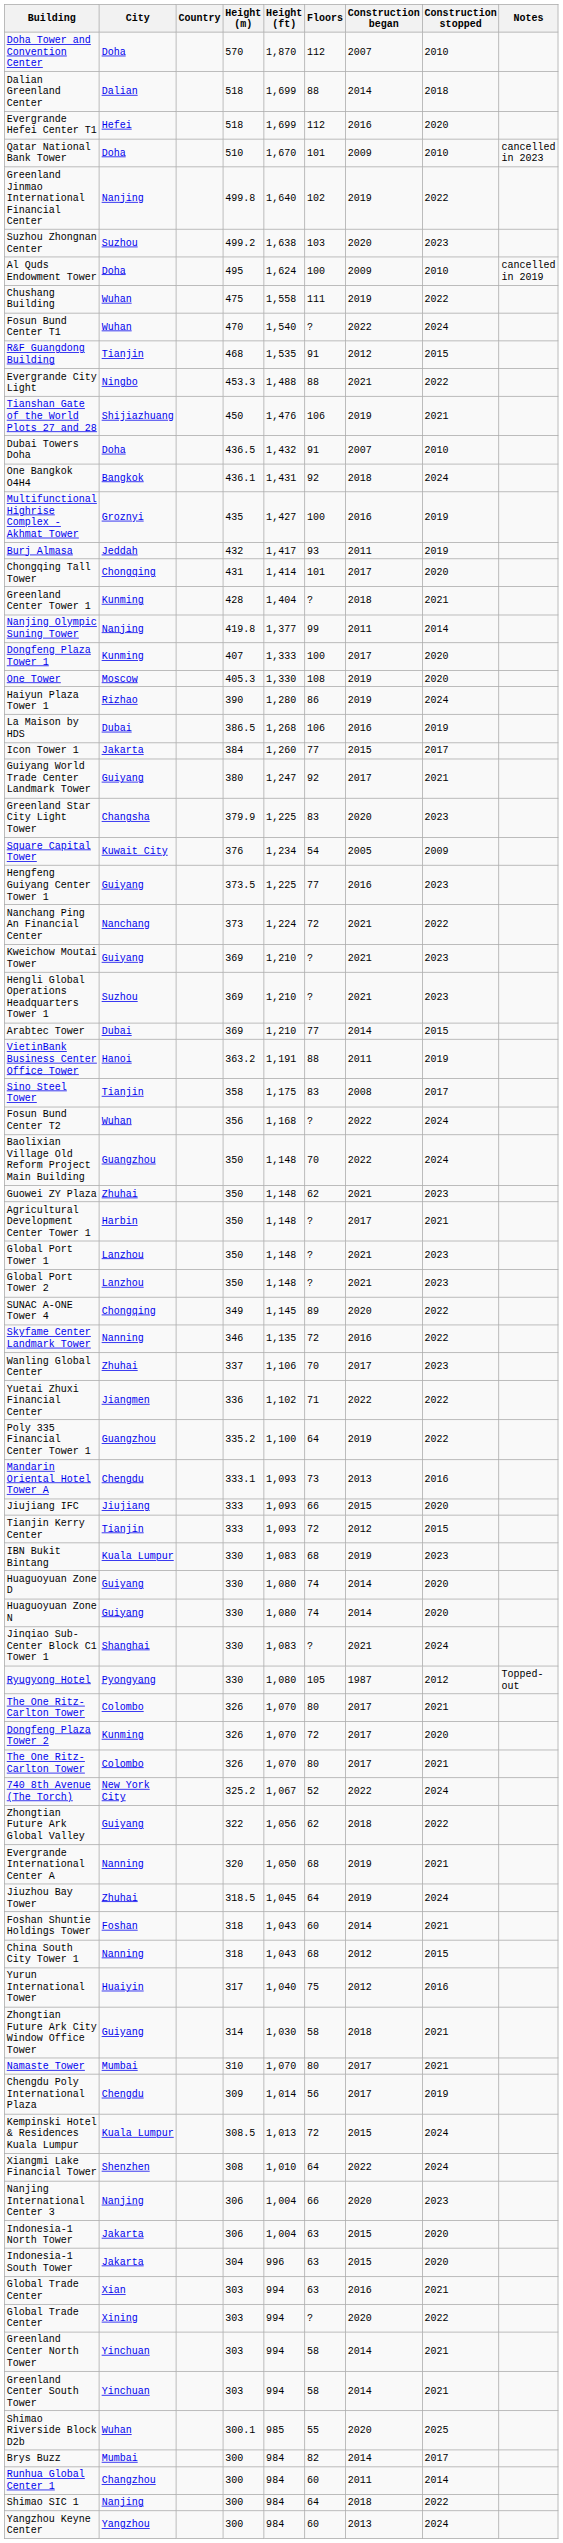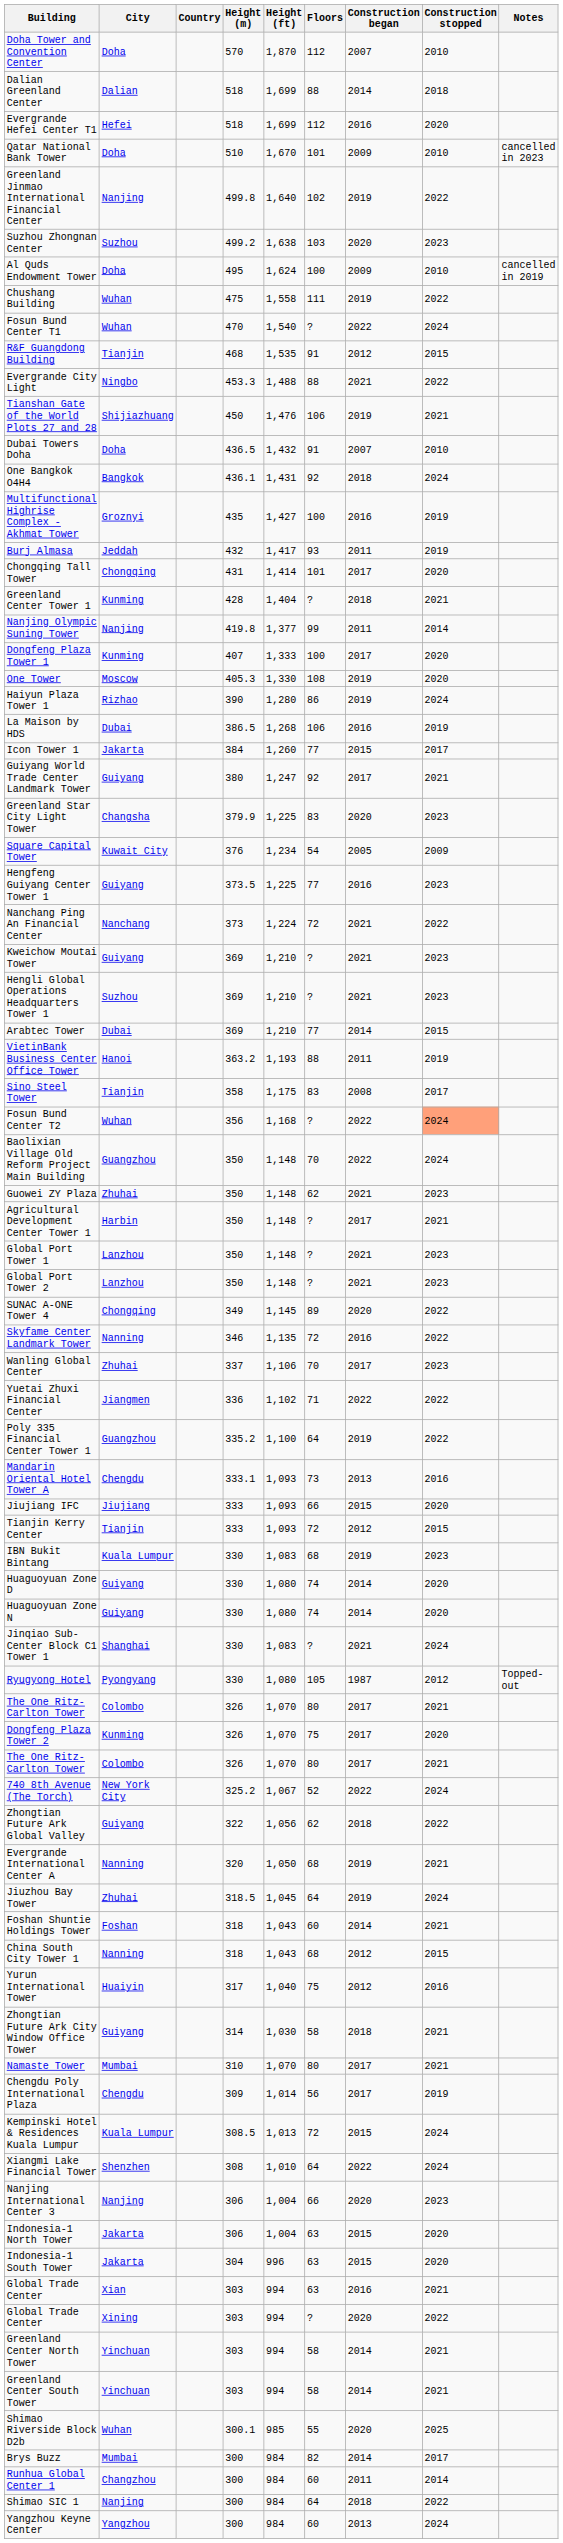 <table class="wikitable sortable">
 <tr style="background: #ececec;">
 <th>Building</th>
 <th>City</th>
 <th>Country</th>
 <th data-sort-type="number">Height (m)</th>
 <th data-sort-type="number">Height (ft)</th>
 <th>Floors</th>
 <th>Construction began</th>
 <th>Construction stopped</th>
 <th>Notes</th>
 </tr>
 <tr>
 <td><a href='#'>Doha Tower and Convention Center</a></td>
 <td><a href='#'>Doha</a></td>
 <td></td>
 <td>570</td>
 <td>1,870</td>
 <td>112</td>
 <td>2007</td>
 <td>2010</td>
 <td></td>
 </tr>
 <tr>
 <td>Dalian Greenland Center</td>
 <td><a href='#'>Dalian</a></td>
 <td></td>
 <td>518</td>
 <td>1,699</td>
 <td>88</td>
 <td>2014</td>
 <td>2018</td>
 <td></td>
 </tr>
 <tr>
 <td>Evergrande Hefei Center T1</td>
 <td><a href='#'>Hefei</a></td>
 <td></td>
 <td>518</td>
 <td>1,699</td>
 <td>112</td>
 <td>2016</td>
 <td>2020</td>
 <td></td>
 </tr>
 <tr>
 <td>Qatar National Bank Tower</td>
 <td><a href='#'>Doha</a></td>
 <td></td>
 <td>510</td>
 <td>1,670</td>
 <td>101</td>
 <td>2009</td>
 <td>2010</td>
 <td>cancelled in 2023</td>
 </tr>
 <tr>
 <td>Greenland Jinmao International Financial Center</td>
 <td><a href='#'>Nanjing</a></td>
 <td></td>
 <td>499.8</td>
 <td>1,640</td>
 <td>102</td>
 <td>2019</td>
 <td>2022</td>
 <td></td>
 </tr>
 <tr>
 <td>Suzhou Zhongnan Center</td>
 <td><a href='#'>Suzhou</a></td>
 <td></td>
 <td>499.2</td>
 <td>1,638</td>
 <td>103</td>
 <td>2020</td>
 <td>2023</td>
 <td></td>
 </tr>
 <tr>
 <td>Al Quds Endowment Tower</td>
 <td><a href='#'>Doha</a></td>
 <td></td>
 <td>495</td>
 <td>1,624</td>
 <td>100</td>
 <td>2009</td>
 <td>2010</td>
 <td>cancelled in 2019</td>
 </tr>
 <tr>
 <td>Chushang Building</td>
 <td><a href='#'>Wuhan</a></td>
 <td></td>
 <td>475</td>
 <td>1,558</td>
 <td>111</td>
 <td>2019</td>
 <td>2022</td>
 <td></td>
 </tr>
 <tr>
 <td>Fosun Bund Center T1</td>
 <td><a href='#'>Wuhan</a></td>
 <td></td>
 <td>470</td>
 <td>1,540</td>
 <td>?</td>
 <td>2022</td>
 <td>2024</td>
 <td></td>
 </tr>
 <tr>
 <td><a href='#'>R&F Guangdong Building</a></td>
 <td><a href='#'>Tianjin</a></td>
 <td></td>
 <td>468</td>
 <td>1,535</td>
 <td>91</td>
 <td>2012</td>
 <td>2015</td>
 <td></td>
 </tr>
 <tr>
 <td>Evergrande City Light</td>
 <td><a href='#'>Ningbo</a></td>
 <td></td>
 <td>453.3</td>
 <td>1,488</td>
 <td>88</td>
 <td>2021</td>
 <td>2022</td>
 <td></td>
 </tr>
 <tr>
 <td><a href='#'>Tianshan Gate of the World Plots 27 and 28</a></td>
 <td><a href='#'>Shijiazhuang</a></td>
 <td></td>
 <td>450</td>
 <td>1,476</td>
 <td>106</td>
 <td>2019</td>
 <td>2021</td>
 <td></td>
 </tr>
 <tr>
 <td>Dubai Towers Doha</td>
 <td><a href='#'>Doha</a></td>
 <td></td>
 <td>436.5</td>
 <td>1,432</td>
 <td>91</td>
 <td>2007</td>
 <td>2010</td>
 <td></td>
 </tr>
 <tr>
 <td>One Bangkok O4H4</td>
 <td><a href='#'>Bangkok</a></td>
 <td></td>
 <td>436.1</td>
 <td>1,431</td>
 <td>92</td>
 <td>2018</td>
 <td>2024</td>
 <td></td>
 </tr>
 <tr>
 <td><a href='#'>Multifunctional Highrise Complex - Akhmat Tower</a></td>
 <td><a href='#'>Groznyi</a></td>
 <td></td>
 <td>435</td>
 <td>1,427</td>
 <td>100</td>
 <td>2016</td>
 <td>2019</td>
 <td></td>
 </tr>
 <tr>
 <td><a href='#'>Burj Almasa</a></td>
 <td><a href='#'>Jeddah</a></td>
 <td></td>
 <td>432</td>
 <td>1,417</td>
 <td>93</td>
 <td>2011</td>
 <td>2019</td>
 <td></td>
 </tr>
 <tr>
 <td>Chongqing Tall Tower</td>
 <td><a href='#'>Chongqing</a></td>
 <td></td>
 <td>431</td>
 <td>1,414</td>
 <td>101</td>
 <td>2017</td>
 <td>2020</td>
 <td></td>
 </tr>
 <tr>
 <td>Greenland Center Tower 1</td>
 <td><a href='#'>Kunming</a></td>
 <td></td>
 <td>428</td>
 <td>1,404</td>
 <td>?</td>
 <td>2018</td>
 <td>2021</td>
 <td></td>
 </tr>
 <tr>
 <td><a href='#'>Nanjing Olympic Suning Tower</a></td>
 <td><a href='#'>Nanjing</a></td>
 <td></td>
 <td>419.8</td>
 <td>1,377</td>
 <td>99</td>
 <td>2011</td>
 <td>2014</td>
 <td></td>
 </tr>
 <tr>
 <td><a href='#'>Dongfeng Plaza Tower 1</a></td>
 <td><a href='#'>Kunming</a></td>
 <td></td>
 <td>407</td>
 <td>1,333</td>
 <td>100</td>
 <td>2017</td>
 <td>2020</td>
 <td></td>
 </tr>
 <tr>
 <td><a href='#'>One Tower</a></td>
 <td><a href='#'>Moscow</a></td>
 <td></td>
 <td>405.3</td>
 <td>1,330</td>
 <td>108</td>
 <td>2019</td>
 <td>2020</td>
 <td></td>
 </tr>
 <tr>
 <td>Haiyun Plaza Tower 1</td>
 <td><a href='#'>Rizhao</a></td>
 <td></td>
 <td>390</td>
 <td>1,280</td>
 <td>86</td>
 <td>2019</td>
 <td>2024</td>
 <td></td>
 </tr>
 <tr>
 <td>La Maison by HDS</td>
 <td><a href='#'>Dubai</a></td>
 <td></td>
 <td>386.5</td>
 <td>1,268</td>
 <td>106</td>
 <td>2016</td>
 <td>2019</td>
 <td></td>
 </tr>
 <tr>
 <td>Icon Tower 1</td>
 <td><a href='#'>Jakarta</a></td>
 <td></td>
 <td>384</td>
 <td>1,260</td>
 <td>77</td>
 <td>2015</td>
 <td>2017</td>
 <td></td>
 </tr>
 <tr>
 <td>Guiyang World Trade Center Landmark Tower</td>
 <td><a href='#'>Guiyang</a></td>
 <td></td>
 <td>380</td>
 <td>1,247</td>
 <td>92</td>
 <td>2017</td>
 <td>2021</td>
 <td></td>
 </tr>
 <tr>
 <td>Greenland Star City Light Tower</td>
 <td><a href='#'>Changsha</a></td>
 <td></td>
 <td>379.9</td>
 <td>1,225</td>
 <td>83</td>
 <td>2020</td>
 <td>2023</td>
 <td></td>
 </tr>
 <tr>
 <td><a href='#'>Square Capital Tower</a></td>
 <td><a href='#'>Kuwait City</a></td>
 <td></td>
 <td>376</td>
 <td>1,234</td>
 <td>54</td>
 <td>2005</td>
 <td>2009</td>
 <td></td>
 </tr>
 <tr>
 <td>Hengfeng Guiyang Center Tower 1</td>
 <td><a href='#'>Guiyang</a></td>
 <td></td>
 <td>373.5</td>
 <td>1,225</td>
 <td>77</td>
 <td>2016</td>
 <td>2023</td>
 <td></td>
 </tr>
 <tr>
 <td>Nanchang Ping An Financial Center</td>
 <td><a href='#'>Nanchang</a></td>
 <td></td>
 <td>373</td>
 <td>1,224</td>
 <td>72</td>
 <td>2021</td>
 <td>2022</td>
 <td></td>
 </tr>
 <tr>
 <td>Kweichow Moutai Tower</td>
 <td><a href='#'>Guiyang</a></td>
 <td></td>
 <td>369</td>
 <td>1,210</td>
 <td>?</td>
 <td>2021</td>
 <td>2023</td>
 <td></td>
 </tr>
 <tr>
 <td>Hengli Global Operations Headquarters Tower 1</td>
 <td><a href='#'>Suzhou</a></td>
 <td></td>
 <td>369</td>
 <td>1,210</td>
 <td>?</td>
 <td>2021</td>
 <td>2023</td>
 <td></td>
 </tr>
 <tr>
 <td>Arabtec Tower</td>
 <td><a href='#'>Dubai</a></td>
 <td></td>
 <td>369</td>
 <td>1,210</td>
 <td>77</td>
 <td>2014</td>
 <td>2015</td>
 <td></td>
 </tr>
 <tr>
 <td><a href='#'>VietinBank Business Center Office Tower</a></td>
 <td><a href='#'>Hanoi</a></td>
 <td></td>
 <td>363.2</td>
-<td>1,191</td>
+<td>1,193</td>
 <td>88</td>
 <td>2011</td>
 <td>2019</td>
 <td></td>
 </tr>
 <tr>
 <td><a href='#'>Sino Steel Tower</a></td>
 <td><a href='#'>Tianjin</a></td>
 <td></td>
 <td>358</td>
 <td>1,175</td>
 <td>83</td>
 <td>2008</td>
 <td>2017</td>
 <td></td>
 </tr>
 <tr>
 <td>Fosun Bund Center T2</td>
 <td><a href='#'>Wuhan</a></td>
 <td></td>
 <td>356</td>
 <td>1,168</td>
 <td>?</td>
 <td>2022</td>
-<td>2024</td>
+<td style="background: lightsalmon;">2024</td>
 <td></td>
 </tr>
 <tr>
 <td>Baolixian Village Old Reform Project Main Building</td>
 <td><a href='#'>Guangzhou</a></td>
 <td></td>
 <td>350</td>
 <td>1,148</td>
 <td>70</td>
 <td>2022</td>
 <td>2024</td>
 <td></td>
 </tr>
 <tr>
 <td>Guowei ZY Plaza</td>
 <td><a href='#'>Zhuhai</a></td>
 <td></td>
 <td>350</td>
 <td>1,148</td>
 <td>62</td>
 <td>2021</td>
 <td>2023</td>
 <td></td>
 </tr>
 <tr>
 <td>Agricultural Development Center Tower 1</td>
 <td><a href='#'>Harbin</a></td>
 <td></td>
 <td>350</td>
 <td>1,148</td>
 <td>?</td>
 <td>2017</td>
 <td>2021</td>
 <td></td>
 </tr>
 <tr>
 <td>Global Port Tower 1</td>
 <td><a href='#'>Lanzhou</a></td>
 <td></td>
 <td>350</td>
 <td>1,148</td>
 <td>?</td>
 <td>2021</td>
 <td>2023</td>
 <td></td>
 </tr>
 <tr>
 <td>Global Port Tower 2</td>
 <td><a href='#'>Lanzhou</a></td>
 <td></td>
 <td>350</td>
 <td>1,148</td>
 <td>?</td>
 <td>2021</td>
 <td>2023</td>
 <td></td>
 </tr>
 <tr>
 <td>SUNAC A-ONE Tower 4</td>
 <td><a href='#'>Chongqing</a></td>
 <td></td>
 <td>349</td>
 <td>1,145</td>
 <td>89</td>
 <td>2020</td>
 <td>2022</td>
 <td></td>
 </tr>
 <tr>
 <td><a href='#'>Skyfame Center Landmark Tower</a></td>
 <td><a href='#'>Nanning</a></td>
 <td></td>
 <td>346</td>
 <td>1,135</td>
 <td>72</td>
 <td>2016</td>
 <td>2022</td>
 <td></td>
 </tr>
 <tr>
 <td>Wanling Global Center</td>
 <td><a href='#'>Zhuhai</a></td>
 <td></td>
 <td>337</td>
 <td>1,106</td>
 <td>70</td>
 <td>2017</td>
 <td>2023</td>
 <td></td>
 </tr>
 <tr>
 <td>Yuetai Zhuxi Financial Center</td>
 <td><a href='#'>Jiangmen</a></td>
 <td></td>
 <td>336</td>
 <td>1,102</td>
 <td>71</td>
 <td>2022</td>
 <td>2022</td>
 <td></td>
 </tr>
 <tr>
 <td>Poly 335 Financial Center Tower 1</td>
 <td><a href='#'>Guangzhou</a></td>
 <td></td>
 <td>335.2</td>
 <td>1,100</td>
 <td>64</td>
 <td>2019</td>
 <td>2022</td>
 <td></td>
 </tr>
 <tr>
 <td><a href='#'>Mandarin Oriental Hotel Tower A</a></td>
 <td><a href='#'>Chengdu</a></td>
 <td></td>
 <td>333.1</td>
 <td>1,093</td>
 <td>73</td>
 <td>2013</td>
 <td>2016</td>
 <td></td>
 </tr>
 <tr>
 <td>Jiujiang IFC</td>
 <td><a href='#'>Jiujiang</a></td>
 <td></td>
 <td>333</td>
 <td>1,093</td>
 <td>66</td>
 <td>2015</td>
 <td>2020</td>
 <td></td>
 </tr>
 <tr>
 <td>Tianjin Kerry Center</td>
 <td><a href='#'>Tianjin</a></td>
 <td></td>
 <td>333</td>
 <td>1,093</td>
 <td>72</td>
 <td>2012</td>
 <td>2015</td>
 <td></td>
 </tr>
 <tr>
 <td>IBN Bukit Bintang</td>
 <td><a href='#'>Kuala Lumpur</a></td>
 <td></td>
 <td>330</td>
 <td>1,083</td>
 <td>68</td>
 <td>2019</td>
 <td>2023</td>
 <td></td>
 </tr>
 <tr>
 <td>Huaguoyuan Zone D</td>
 <td><a href='#'>Guiyang</a></td>
 <td></td>
 <td>330</td>
 <td>1,080</td>
 <td>74</td>
 <td>2014</td>
 <td>2020</td>
 <td></td>
 </tr>
 <tr>
 <td>Huaguoyuan Zone N</td>
 <td><a href='#'>Guiyang</a></td>
 <td></td>
 <td>330</td>
 <td>1,080</td>
 <td>74</td>
 <td>2014</td>
 <td>2020</td>
 <td></td>
 </tr>
 <tr>
 <td>Jinqiao Sub-Center Block C1 Tower 1</td>
 <td><a href='#'>Shanghai</a></td>
 <td></td>
 <td>330</td>
 <td>1,083</td>
 <td>?</td>
 <td>2021</td>
 <td>2024</td>
 </tr>
 <tr>
 <td><a href='#'>Ryugyong Hotel</a></td>
 <td><a href='#'>Pyongyang</a></td>
 <td></td>
 <td>330</td>
 <td>1,080</td>
 <td>105</td>
 <td>1987</td>
 <td>2012</td>
 <td>Topped-out</td>
 </tr>
 <tr>
 <td><a href='#'>The One Ritz-Carlton Tower</a></td>
 <td><a href='#'>Colombo</a></td>
 <td></td>
 <td>326</td>
 <td>1,070</td>
 <td>80</td>
 <td>2017</td>
 <td>2021</td>
 <td></td>
 </tr>
 <tr>
 <td><a href='#'>Dongfeng Plaza Tower 2</a></td>
 <td><a href='#'>Kunming</a></td>
 <td></td>
 <td>326</td>
 <td>1,070</td>
-<td>72</td>
+<td>75</td>
 <td>2017</td>
 <td>2020</td>
 <td></td>
 </tr>
 <tr>
 <td><a href='#'>The One Ritz-Carlton Tower</a></td>
 <td><a href='#'>Colombo</a></td>
 <td></td>
 <td>326</td>
 <td>1,070</td>
 <td>80</td>
 <td>2017</td>
 <td>2021</td>
 <td></td>
 </tr>
 <tr>
 <td><a href='#'>740 8th Avenue (The Torch)</a></td>
 <td><a href='#'>New York City</a></td>
 <td></td>
 <td>325.2</td>
 <td>1,067</td>
 <td>52</td>
 <td>2022</td>
 <td>2024</td>
 </tr>
 <tr>
 <td>Zhongtian Future Ark Global Valley</td>
 <td><a href='#'>Guiyang</a></td>
 <td></td>
 <td>322</td>
 <td>1,056</td>
 <td>62</td>
 <td>2018</td>
 <td>2022</td>
 <td></td>
 </tr>
 <tr>
 <td>Evergrande International Center A</td>
 <td><a href='#'>Nanning</a></td>
 <td></td>
 <td>320</td>
 <td>1,050</td>
 <td>68</td>
 <td>2019</td>
 <td>2021</td>
 <td></td>
 </tr>
 <tr>
 <td>Jiuzhou Bay Tower</td>
 <td><a href='#'>Zhuhai</a></td>
 <td></td>
 <td>318.5</td>
 <td>1,045</td>
 <td>64</td>
 <td>2019</td>
 <td>2024</td>
 <td></td>
 </tr>
 <tr>
 <td>Foshan Shuntie Holdings Tower</td>
 <td><a href='#'>Foshan</a></td>
 <td></td>
 <td>318</td>
 <td>1,043</td>
 <td>60</td>
 <td>2014</td>
 <td>2021</td>
 <td></td>
 </tr>
 <tr>
 <td>China South City Tower 1</td>
 <td><a href='#'>Nanning</a></td>
 <td></td>
 <td>318</td>
 <td>1,043</td>
 <td>68</td>
 <td>2012</td>
 <td>2015</td>
 <td></td>
 </tr>
 <tr>
 <td>Yurun International Tower</td>
 <td><a href='#'>Huaiyin</a></td>
 <td></td>
 <td>317</td>
 <td>1,040</td>
 <td>75</td>
 <td>2012</td>
 <td>2016</td>
 <td></td>
 </tr>
 <tr>
 <td>Zhongtian Future Ark City Window Office Tower</td>
 <td><a href='#'>Guiyang</a></td>
 <td></td>
 <td>314</td>
 <td>1,030</td>
 <td>58</td>
 <td>2018</td>
 <td>2021</td>
 <td></td>
 </tr>
 <tr>
 <td><a href='#'>Namaste Tower</a></td>
 <td><a href='#'>Mumbai</a></td>
 <td></td>
 <td>310</td>
 <td>1,070</td>
 <td>80</td>
 <td>2017</td>
 <td>2021</td>
 <td></td>
 </tr>
 <tr>
 <td>Chengdu Poly International Plaza</td>
 <td><a href='#'>Chengdu</a></td>
 <td></td>
 <td>309</td>
 <td>1,014</td>
 <td>56</td>
 <td>2017</td>
 <td>2019</td>
 <td></td>
 </tr>
 <tr>
 <td>Kempinski Hotel & Residences Kuala Lumpur</td>
 <td><a href='#'>Kuala Lumpur</a></td>
 <td></td>
 <td>308.5</td>
 <td>1,013</td>
 <td>72</td>
 <td>2015</td>
 <td>2024</td>
 <td></td>
 </tr>
 <tr>
 <td>Xiangmi Lake Financial Tower</td>
 <td><a href='#'>Shenzhen</a></td>
 <td></td>
 <td>308</td>
 <td>1,010</td>
 <td>64</td>
 <td>2022</td>
 <td>2024</td>
 <td></td>
 </tr>
 <tr>
 <td>Nanjing International Center 3</td>
 <td><a href='#'>Nanjing</a></td>
 <td></td>
 <td>306</td>
 <td>1,004</td>
 <td>66</td>
 <td>2020</td>
 <td>2023</td>
 <td></td>
 </tr>
 <tr>
 <td>Indonesia-1 North Tower</td>
 <td><a href='#'>Jakarta</a></td>
 <td></td>
 <td>306</td>
 <td>1,004</td>
 <td>63</td>
 <td>2015</td>
 <td>2020</td>
 <td></td>
 </tr>
 <tr>
 <td>Indonesia-1 South Tower</td>
 <td><a href='#'>Jakarta</a></td>
 <td></td>
 <td>304</td>
 <td>996</td>
 <td>63</td>
 <td>2015</td>
 <td>2020</td>
 <td></td>
 </tr>
 <tr>
 <td>Global Trade Center</td>
 <td><a href='#'>Xian</a></td>
 <td></td>
 <td>303</td>
 <td>994</td>
 <td>63</td>
 <td>2016</td>
 <td>2021</td>
 <td></td>
 </tr>
 <tr>
 <td>Global Trade Center</td>
 <td><a href='#'>Xining</a></td>
 <td></td>
 <td>303</td>
 <td>994</td>
 <td>?</td>
 <td>2020</td>
 <td>2022</td>
 <td></td>
 </tr>
 <tr>
 <td>Greenland Center North Tower</td>
 <td><a href='#'>Yinchuan</a></td>
 <td></td>
 <td>303</td>
 <td>994</td>
 <td>58</td>
 <td>2014</td>
 <td>2021</td>
 <td></td>
 </tr>
 <tr>
 <td>Greenland Center South Tower</td>
 <td><a href='#'>Yinchuan</a></td>
 <td></td>
 <td>303</td>
 <td>994</td>
 <td>58</td>
 <td>2014</td>
 <td>2021</td>
 <td></td>
 </tr>
 <tr>
 <td>Shimao Riverside Block D2b</td>
 <td><a href='#'>Wuhan</a></td>
 <td></td>
 <td>300.1</td>
 <td>985</td>
 <td>55</td>
 <td>2020</td>
 <td>2025</td>
 <td></td>
 </tr>
 <tr>
 <td>Brys Buzz</td>
 <td><a href='#'>Mumbai</a></td>
 <td></td>
 <td>300</td>
 <td>984</td>
 <td>82</td>
 <td>2014</td>
 <td>2017</td>
 <td></td>
 </tr>
 <tr>
 <td><a href='#'>Runhua Global Center 1</a></td>
 <td><a href='#'>Changzhou</a></td>
 <td></td>
 <td>300</td>
 <td>984</td>
 <td>60</td>
 <td>2011</td>
 <td>2014</td>
 <td></td>
 </tr>
 <tr>
 <td>Shimao SIC 1</td>
 <td><a href='#'>Nanjing</a></td>
 <td></td>
 <td>300</td>
 <td>984</td>
 <td>64</td>
 <td>2018</td>
 <td>2022</td>
 <td></td>
 </tr>
 <tr>
 <td>Yangzhou Keyne Center</td>
 <td><a href='#'>Yangzhou</a></td>
 <td></td>
 <td>300</td>
 <td>984</td>
 <td>60</td>
 <td>2013</td>
 <td>2024</td>
 <td></td>
 </tr>
 </table>
